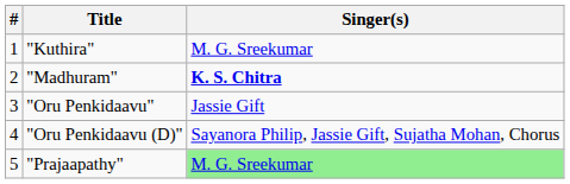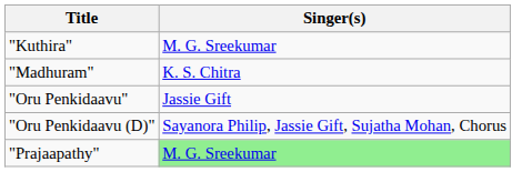 <table class="wikitable" style="font-size:95%;">
 <tr>
-<th>#</th>
 <th>Title</th>
 <th>Singer(s)</th>
 </tr>
 <tr>
-<td>1</td>
 <td>"Kuthira"</td>
 <td><a href='#'>M. G. Sreekumar</a></td>
 </tr>
 <tr>
-<td>2</td>
 <td>"Madhuram"</td>
-<td><strong><a href='#'>K. S. Chitra</a></strong></td>
+<td><a href='#'>K. S. Chitra</a></td>
 </tr>
 <tr>
-<td>3</td>
 <td>"Oru Penkidaavu"</td>
 <td><a href='#'>Jassie Gift</a></td>
 </tr>
 <tr>
-<td>4</td>
 <td>"Oru Penkidaavu (D)"</td>
 <td><a href='#'>Sayanora Philip</a>, <a href='#'>Jassie Gift</a>, <a href='#'>Sujatha Mohan</a>, Chorus</td>
 </tr>
 <tr>
-<td>5</td>
 <td>"Prajaapathy"</td>
 <td style="background: lightgreen;"><a href='#'>M. G. Sreekumar</a></td>
 </tr>
 </table>
